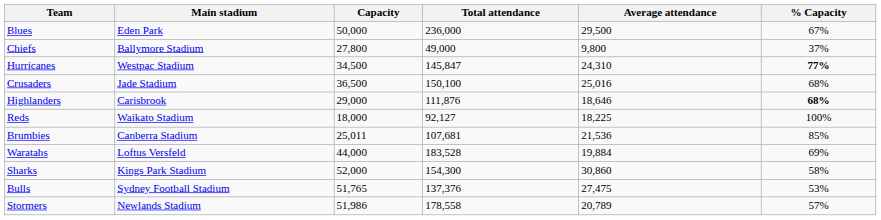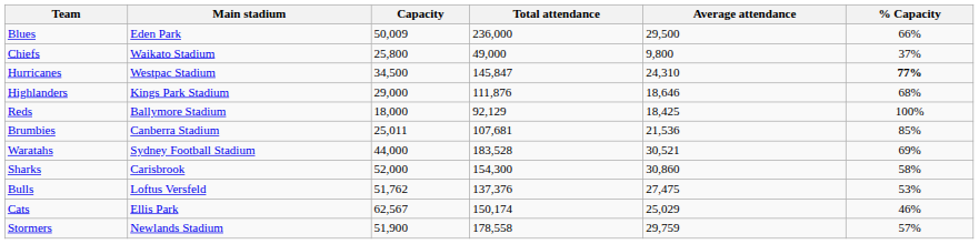 <table class="wikitable sortable" style="width:100%">
 <tr>
 <th>Team</th>
 <th>Main stadium</th>
 <th>Capacity</th>
 <th>Total attendance</th>
 <th>Average attendance</th>
 <th>% Capacity</th>
 </tr>
 <tr>
 <td> <a href='#'>Blues</a></td>
 <td><a href='#'>Eden Park</a></td>
-<td>50,000</td>
+<td>50,009</td>
 <td>236,000</td>
 <td>29,500</td>
-<td style="text-align:center">67%</td>
+<td style="text-align:center">66%</td>
 </tr>
 <tr>
 <td> <a href='#'>Chiefs</a></td>
-<td><a href='#'>Ballymore Stadium</a></td>
-<td>27,800</td>
+<td><a href='#'>Waikato Stadium</a></td>
+<td>25,800</td>
 <td>49,000</td>
 <td>9,800</td>
 <td style="text-align:center">37%</td>
 </tr>
 <tr>
 <td> <a href='#'>Hurricanes</a></td>
 <td><a href='#'>Westpac Stadium</a></td>
 <td>34,500</td>
 <td>145,847</td>
 <td>24,310</td>
 <td style="text-align:center"><strong>77%</strong></td>
 </tr>
 <tr>
-<td> <a href='#'>Crusaders</a></td>
-<td><a href='#'>Jade Stadium</a></td>
-<td>36,500</td>
-<td>150,100</td>
-<td>25,016</td>
+<td> <a href='#'>Highlanders</a></td>
+<td><a href='#'>Kings Park Stadium</a></td>
+<td>29,000</td>
+<td>111,876</td>
+<td>18,646</td>
 <td style="text-align:center">68%</td>
 </tr>
 <tr>
-<td> <a href='#'>Highlanders</a></td>
-<td><a href='#'>Carisbrook</a></td>
-<td>29,000</td>
-<td>111,876</td>
-<td>18,646</td>
-<td style="text-align:center"><strong>68%</strong></td>
-</tr>
-<tr>
 <td> <a href='#'>Reds</a></td>
-<td><a href='#'>Waikato Stadium</a></td>
+<td><a href='#'>Ballymore Stadium</a></td>
 <td>18,000</td>
-<td>92,127</td>
-<td>18,225</td>
+<td>92,129</td>
+<td>18,425</td>
 <td style="text-align:center">100%</td>
 </tr>
 <tr>
 <td> <a href='#'>Brumbies</a></td>
 <td><a href='#'>Canberra Stadium</a></td>
 <td>25,011</td>
 <td>107,681</td>
 <td>21,536</td>
 <td style="text-align:center">85%</td>
 </tr>
 <tr>
 <td> <a href='#'>Waratahs</a></td>
-<td><a href='#'>Loftus Versfeld</a></td>
+<td><a href='#'>Sydney Football Stadium</a></td>
 <td>44,000</td>
 <td>183,528</td>
-<td>19,884</td>
+<td>30,521</td>
 <td style="text-align:center">69%</td>
 </tr>
 <tr>
 <td> <a href='#'>Sharks</a></td>
-<td><a href='#'>Kings Park Stadium</a></td>
+<td><a href='#'>Carisbrook</a></td>
 <td>52,000</td>
 <td>154,300</td>
 <td>30,860</td>
 <td style="text-align:center">58%</td>
 </tr>
 <tr>
 <td> <a href='#'>Bulls</a></td>
-<td><a href='#'>Sydney Football Stadium</a></td>
-<td>51,765</td>
+<td><a href='#'>Loftus Versfeld</a></td>
+<td>51,762</td>
 <td>137,376</td>
 <td>27,475</td>
 <td style="text-align:center">53%</td>
 </tr>
 <tr>
+<td> <a href='#'>Cats</a></td>
+<td><a href='#'>Ellis Park</a></td>
+<td>62,567</td>
+<td>150,174</td>
+<td>25,029</td>
+<td style="text-align:center">46%</td>
+</tr>
+<tr>
 <td> <a href='#'>Stormers</a></td>
 <td><a href='#'>Newlands Stadium</a></td>
-<td>51,986</td>
+<td>51,900</td>
 <td>178,558</td>
-<td>20,789</td>
+<td>29,759</td>
 <td style="text-align:center">57%</td>
 </tr>
 </table>
